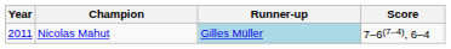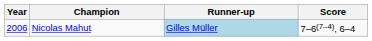 <table class="wikitable" style="font-size:90%">
 <tr>
 <th>Year</th>
 <th width="200">Champion</th>
 <th width="200">Runner-up</th>
 <th width="100">Score</th>
 </tr>
 <tr>
-<td><a href='#'>2011</a></td>
+<td><a href='#'>2006</a></td>
 <td> <a href='#'>Nicolas Mahut</a></td>
 <td style="background: lightblue;"> <a href='#'>Gilles Müller</a></td>
 <td>7–6<sup>(7–4)</sup>, 6–4</td>
 </tr>
 </table>
